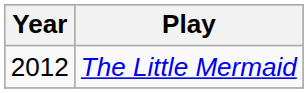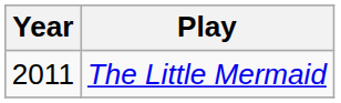 <table class="wikitable">
 <tr>
 <th>Year</th>
 <th>Play</th>
 </tr>
 <tr>
-<td>2012</td>
+<td>2011</td>
 <td><em><a href='#'>The Little Mermaid</a></em></td>
 </tr>
 </table>
